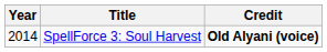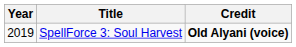 <table class="wikitable">
 <tr>
 <th>Year</th>
 <th>Title</th>
 <th>Credit</th>
 </tr>
 <tr>
-<td>2014</td>
+<td>2019</td>
 <td><a href='#'>SpellForce 3: Soul Harvest</a></td>
 <td><strong>Old Alyani (voice)</strong></td>
 </tr>
 </table>
